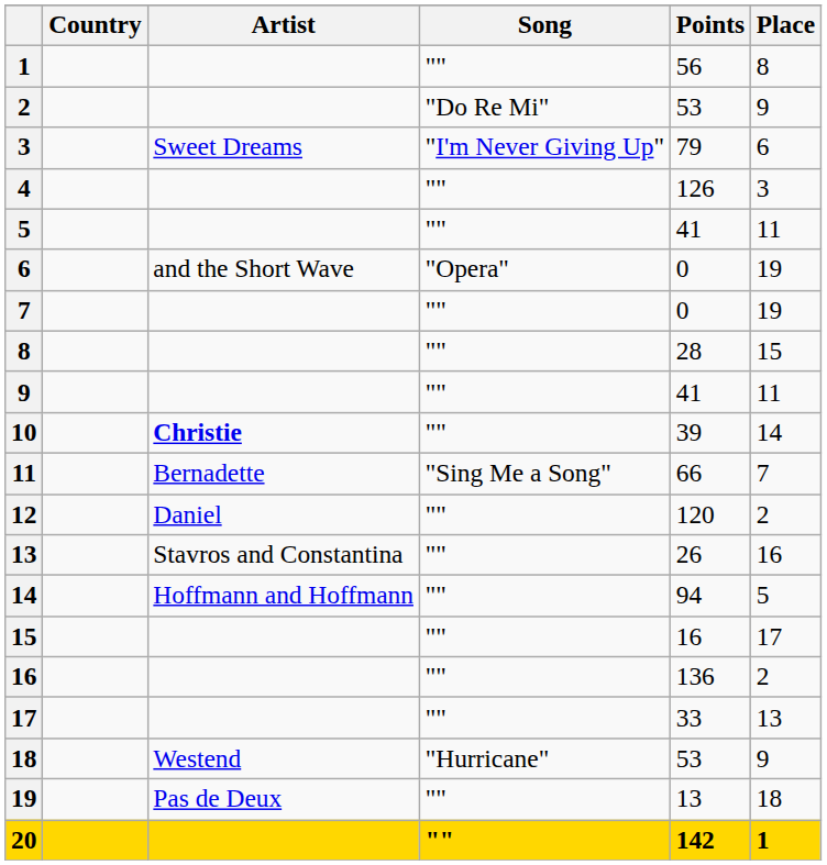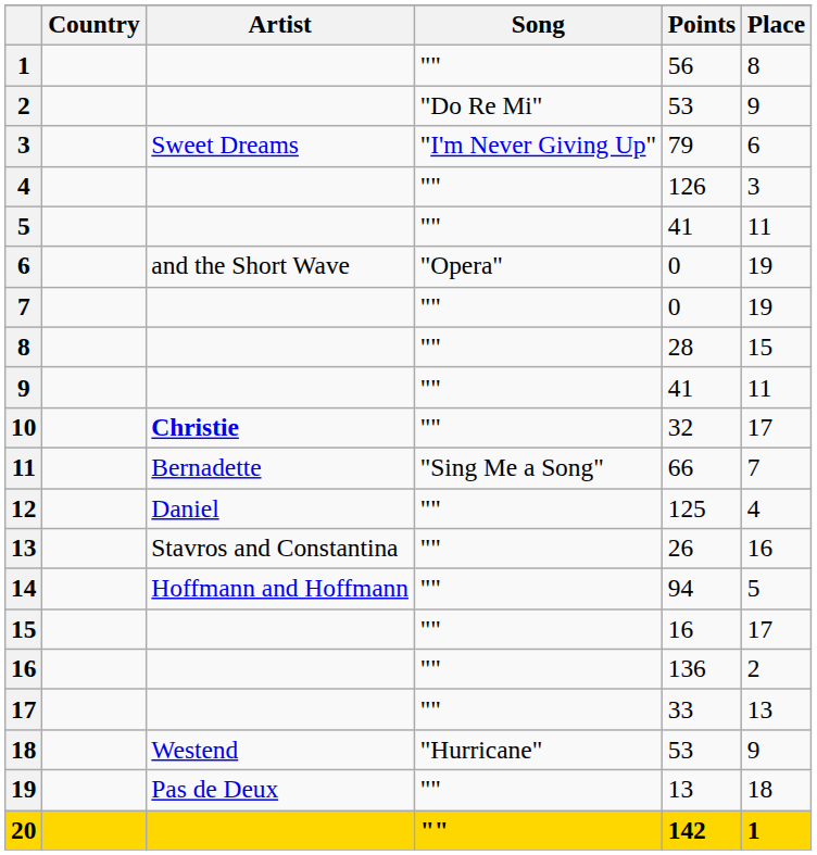 <table class="sortable wikitable plainrowheaders">
 <tr>
 </tr>
 <tr>
 <th scope="col"></th>
 <th scope="col">Country</th>
 <th scope="col">Artist</th>
 <th scope="col">Song</th>
 <th scope="col">Points</th>
 <th scope="col">Place</th>
 </tr>
 <tr>
 <th scope="row" style="text-align:center;">1</th>
 <td></td>
 <td></td>
 <td>""</td>
 <td>56</td>
 <td>8</td>
 </tr>
 <tr>
 <th scope="row" style="text-align:center;">2</th>
 <td></td>
 <td></td>
 <td>"Do Re Mi"</td>
 <td>53</td>
 <td>9</td>
 </tr>
 <tr>
 <th scope="row" style="text-align:center;">3</th>
 <td></td>
 <td><a href='#'>Sweet Dreams</a></td>
 <td>"<a href='#'>I'm Never Giving Up</a>"</td>
 <td>79</td>
 <td>6</td>
 </tr>
 <tr>
 <th scope="row" style="text-align:center;">4</th>
 <td></td>
 <td></td>
 <td>""</td>
 <td>126</td>
 <td>3</td>
 </tr>
 <tr>
 <th scope="row" style="text-align:center;">5</th>
 <td></td>
 <td></td>
 <td>""</td>
 <td>41</td>
 <td>11</td>
 </tr>
 <tr>
 <th scope="row" style="text-align:center;">6</th>
 <td></td>
 <td> and the Short Wave</td>
 <td>"Opera"</td>
 <td>0</td>
 <td>19</td>
 </tr>
 <tr>
 <th scope="row" style="text-align:center;">7</th>
 <td></td>
 <td></td>
 <td>""</td>
 <td>0</td>
 <td>19</td>
 </tr>
 <tr>
 <th scope="row" style="text-align:center;">8</th>
 <td></td>
 <td></td>
 <td>""</td>
 <td>28</td>
 <td>15</td>
 </tr>
 <tr>
 <th scope="row" style="text-align:center;">9</th>
 <td></td>
 <td></td>
 <td>""</td>
 <td>41</td>
 <td>11</td>
 </tr>
 <tr>
 <th scope="row" style="text-align:center;">10</th>
 <td></td>
 <td><strong><a href='#'>Christie</a></strong></td>
 <td>""</td>
-<td>39</td>
-<td>14</td>
+<td>32</td>
+<td>17</td>
 </tr>
 <tr>
 <th scope="row" style="text-align:center;">11</th>
 <td></td>
 <td><a href='#'>Bernadette</a></td>
 <td>"Sing Me a Song"</td>
 <td>66</td>
 <td>7</td>
 </tr>
 <tr>
 <th scope="row" style="text-align:center;">12</th>
 <td></td>
 <td><a href='#'>Daniel</a></td>
 <td>""</td>
-<td>120</td>
-<td>2</td>
+<td>125</td>
+<td>4</td>
 </tr>
 <tr>
 <th scope="row" style="text-align:center;">13</th>
 <td></td>
 <td>Stavros and Constantina</td>
 <td>""</td>
 <td>26</td>
 <td>16</td>
 </tr>
 <tr>
 <th scope="row" style="text-align:center;">14</th>
 <td></td>
 <td><a href='#'>Hoffmann and Hoffmann</a></td>
 <td>""</td>
 <td>94</td>
 <td>5</td>
 </tr>
 <tr>
 <th scope="row" style="text-align:center;">15</th>
 <td></td>
 <td></td>
 <td>""</td>
 <td>16</td>
 <td>17</td>
 </tr>
 <tr>
 <th scope="row" style="text-align:center;">16</th>
 <td></td>
 <td></td>
 <td>""</td>
 <td>136</td>
 <td>2</td>
 </tr>
 <tr>
 <th scope="row" style="text-align:center;">17</th>
 <td></td>
 <td></td>
 <td>""</td>
 <td>33</td>
 <td>13</td>
 </tr>
 <tr>
 <th scope="row" style="text-align:center;">18</th>
 <td></td>
 <td><a href='#'>Westend</a></td>
 <td>"Hurricane"</td>
 <td>53</td>
 <td>9</td>
 </tr>
 <tr>
 <th scope="row" style="text-align:center;">19</th>
 <td></td>
 <td><a href='#'>Pas de Deux</a></td>
 <td>""</td>
 <td>13</td>
 <td>18</td>
 </tr>
 <tr style="font-weight:bold; background:gold;">
 <th scope="row" style="text-align:center; font-weight:bold; background:gold;">20</th>
 <td></td>
 <td></td>
 <td>""</td>
 <td>142</td>
 <td>1</td>
 </tr>
 </table>
